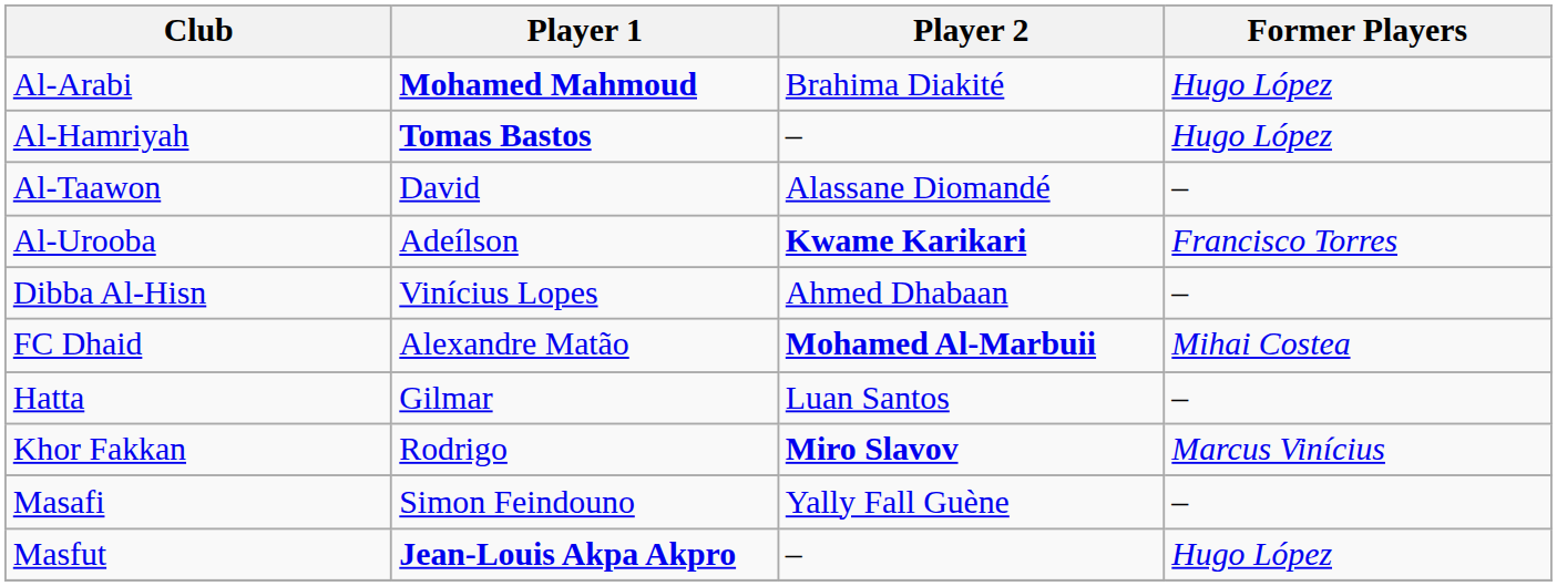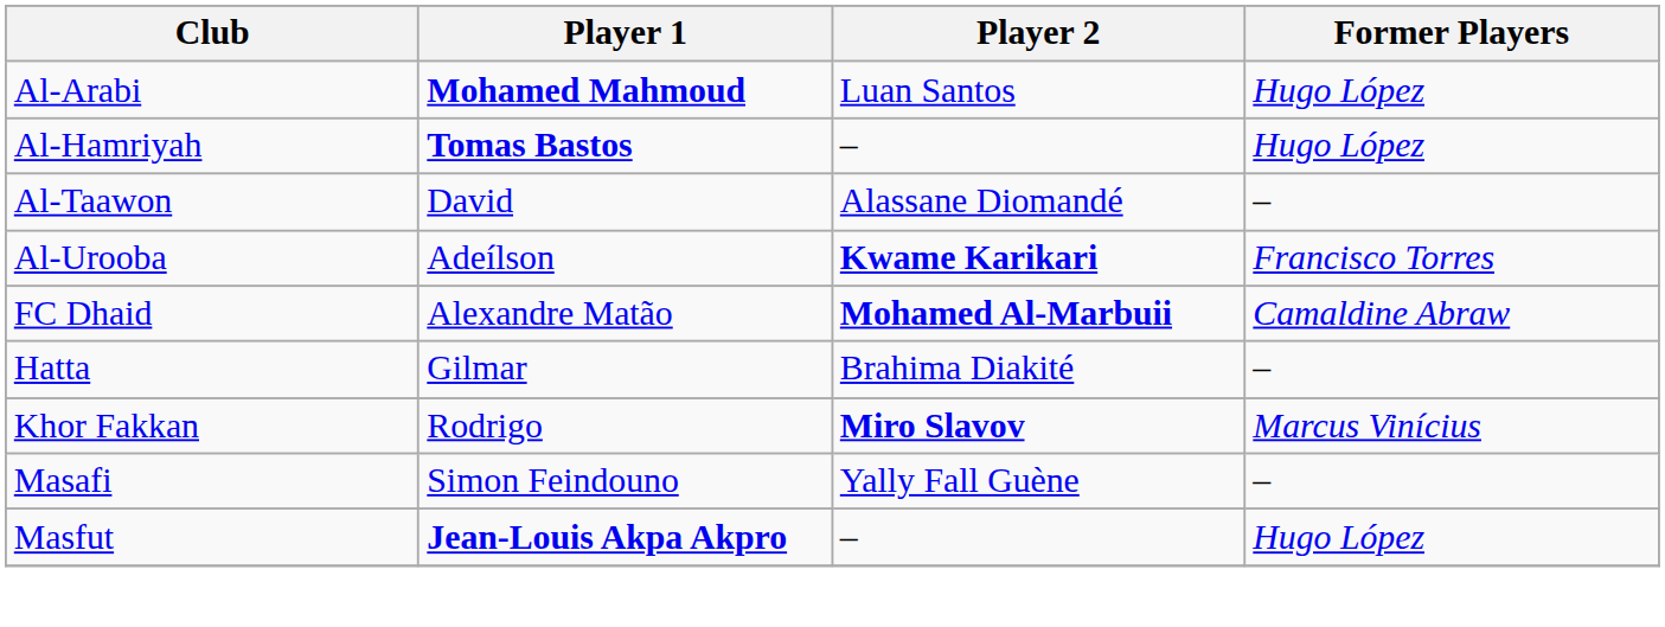 <table class="wikitable">
 <tr>
 <th width="180">Club</th>
 <th width="180">Player 1</th>
 <th width="180">Player 2</th>
 <th width="180">Former Players</th>
 </tr>
 <tr>
 <td><a href='#'>Al-Arabi</a></td>
 <td> <strong><a href='#'>Mohamed Mahmoud</a></strong></td>
-<td> <a href='#'>Brahima Diakité</a></td>
+<td> <a href='#'>Luan Santos</a></td>
 <td> <em><a href='#'>Hugo López</a></em></td>
 </tr>
 <tr>
 <td><a href='#'>Al-Hamriyah</a></td>
 <td> <strong><a href='#'>Tomas Bastos</a></strong></td>
 <td>–</td>
 <td> <em><a href='#'>Hugo López</a></em></td>
 </tr>
 <tr>
 <td><a href='#'>Al-Taawon</a></td>
 <td> <a href='#'>David</a></td>
 <td> <a href='#'>Alassane Diomandé</a></td>
 <td>–</td>
 </tr>
 <tr>
 <td><a href='#'>Al-Urooba</a></td>
 <td> <a href='#'>Adeílson</a></td>
 <td> <strong><a href='#'>Kwame Karikari</a></strong></td>
 <td> <em><a href='#'>Francisco Torres</a></em></td>
 </tr>
 <tr>
-<td><a href='#'>Dibba Al-Hisn</a></td>
-<td> <a href='#'>Vinícius Lopes</a></td>
-<td> <a href='#'>Ahmed Dhabaan</a></td>
-<td>–</td>
-</tr>
-<tr>
 <td><a href='#'>FC Dhaid</a></td>
 <td> <a href='#'>Alexandre Matão</a></td>
 <td> <strong><a href='#'>Mohamed Al-Marbuii</a></strong></td>
-<td> <em><a href='#'>Mihai Costea</a></em></td>
+<td> <em><a href='#'>Camaldine Abraw</a></em></td>
 </tr>
 <tr>
 <td><a href='#'>Hatta</a></td>
 <td> <a href='#'>Gilmar</a></td>
-<td> <a href='#'>Luan Santos</a></td>
+<td> <a href='#'>Brahima Diakité</a></td>
 <td>–</td>
 </tr>
 <tr>
 <td><a href='#'>Khor Fakkan</a></td>
 <td> <a href='#'>Rodrigo</a></td>
 <td> <strong><a href='#'>Miro Slavov</a></strong></td>
 <td> <em><a href='#'>Marcus Vinícius</a></em></td>
 </tr>
 <tr>
 <td><a href='#'>Masafi</a></td>
 <td> <a href='#'>Simon Feindouno</a></td>
 <td> <a href='#'>Yally Fall Guène</a></td>
 <td>–</td>
 </tr>
 <tr>
 <td><a href='#'>Masfut</a></td>
 <td> <strong><a href='#'>Jean-Louis Akpa Akpro</a></strong></td>
 <td>–</td>
 <td> <em><a href='#'>Hugo López</a></em></td>
 </tr>
 <tr>
 </tr>
 </table>
